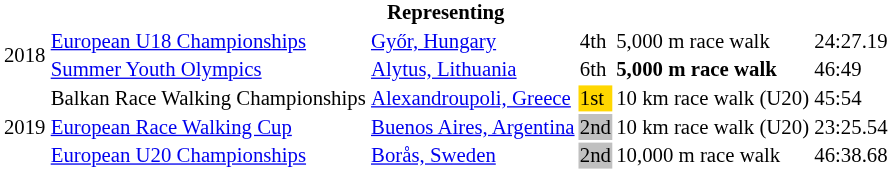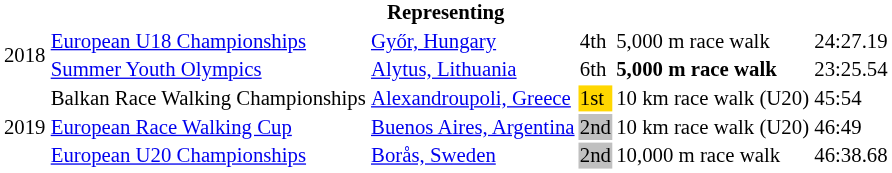 <table>
 <tr>
 <th colspan="6">Representing </th>
 </tr>
 <tr>
 <td rowspan=2>2018</td>
 <td><a href='#'>European U18 Championships</a></td>
 <td><a href='#'>Győr, Hungary</a></td>
 <td>4th</td>
 <td>5,000 m race walk</td>
 <td>24:27.19</td>
 <td></td>
 </tr>
 <tr>
 <td><a href='#'>Summer Youth Olympics</a></td>
 <td><a href='#'>Alytus, Lithuania</a></td>
 <td>6th</td>
 <td><strong>5,000 m race walk</strong></td>
-<td>46:49</td>
+<td>23:25.54</td>
 <td></td>
 </tr>
 <tr>
 <td rowspan=3>2019</td>
 <td>Balkan Race Walking Championships</td>
 <td><a href='#'>Alexandroupoli, Greece</a></td>
 <td bgcolor=gold>1st</td>
 <td>10 km race walk (U20)</td>
 <td>45:54</td>
 <td></td>
 </tr>
 <tr>
 <td><a href='#'>European Race Walking Cup</a></td>
 <td><a href='#'>Buenos Aires, Argentina</a></td>
 <td bgcolor=silver>2nd</td>
 <td>10 km race walk (U20)</td>
-<td>23:25.54</td>
+<td>46:49</td>
 <td></td>
 </tr>
 <tr>
 <td><a href='#'>European U20 Championships</a></td>
 <td><a href='#'>Borås, Sweden</a></td>
 <td bgcolor=silver>2nd</td>
 <td>10,000 m race walk</td>
 <td>46:38.68</td>
 <td></td>
 </tr>
 </table>
